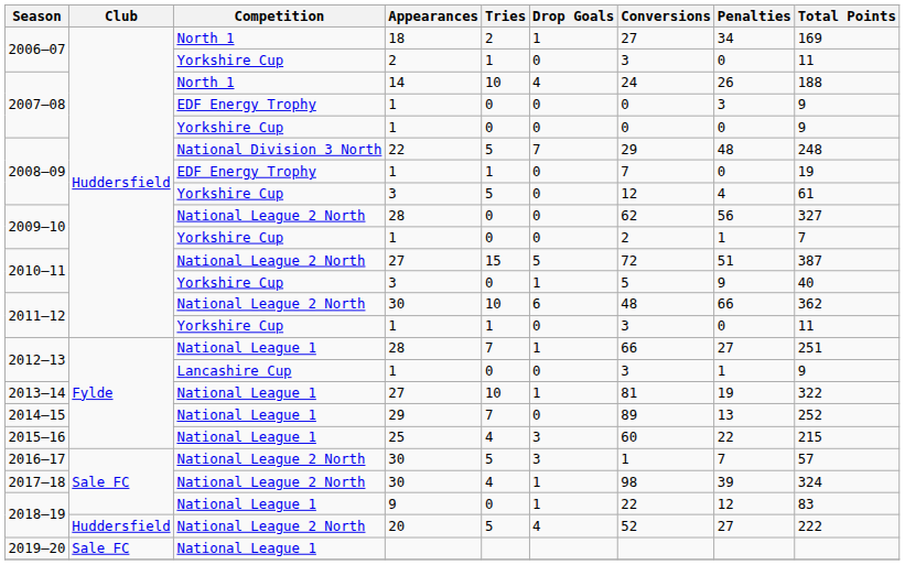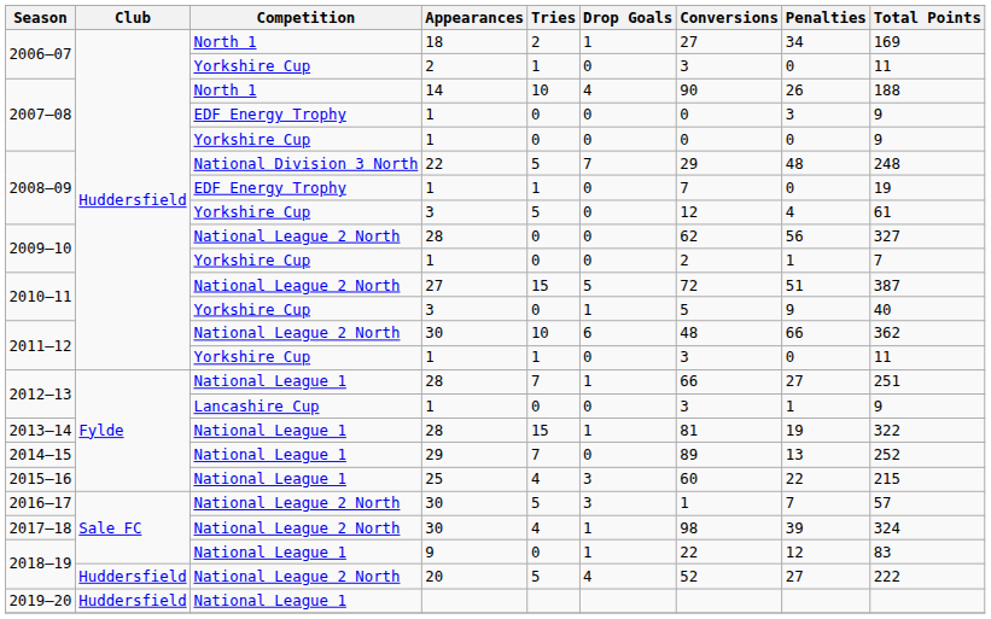 <table class="wikitable sortable">
 <tr>
 <th>Season</th>
 <th>Club</th>
 <th>Competition</th>
 <th>Appearances</th>
 <th>Tries</th>
 <th>Drop Goals</th>
 <th>Conversions</th>
 <th>Penalties</th>
 <th>Total Points</th>
 </tr>
 <tr>
 <td rowspan=2 align=left>2006–07</td>
 <td rowspan=14 align=left><a href='#'>Huddersfield</a></td>
 <td><a href='#'>North 1</a></td>
 <td>18</td>
 <td>2</td>
 <td>1</td>
 <td>27</td>
 <td>34</td>
 <td>169</td>
 </tr>
 <tr>
 <td><a href='#'>Yorkshire Cup</a></td>
 <td>2</td>
 <td>1</td>
 <td>0</td>
 <td>3</td>
 <td>0</td>
 <td>11</td>
 </tr>
 <tr>
 <td rowspan=3 align=left>2007–08</td>
 <td><a href='#'>North 1</a></td>
 <td>14</td>
 <td>10</td>
 <td>4</td>
-<td>24</td>
+<td>90</td>
 <td>26</td>
 <td>188</td>
 </tr>
 <tr>
 <td><a href='#'>EDF Energy Trophy</a></td>
 <td>1</td>
 <td>0</td>
 <td>0</td>
 <td>0</td>
 <td>3</td>
 <td>9</td>
 </tr>
 <tr>
 <td><a href='#'>Yorkshire Cup</a></td>
 <td>1</td>
 <td>0</td>
 <td>0</td>
 <td>0</td>
 <td>0</td>
 <td>9</td>
 </tr>
 <tr>
 <td rowspan=3 align=left>2008–09</td>
 <td><a href='#'>National Division 3 North</a></td>
 <td>22</td>
 <td>5</td>
 <td>7</td>
 <td>29</td>
 <td>48</td>
 <td>248</td>
 </tr>
 <tr>
 <td><a href='#'>EDF Energy Trophy</a></td>
 <td>1</td>
 <td>1</td>
 <td>0</td>
 <td>7</td>
 <td>0</td>
 <td>19</td>
 </tr>
 <tr>
 <td><a href='#'>Yorkshire Cup</a></td>
 <td>3</td>
 <td>5</td>
 <td>0</td>
 <td>12</td>
 <td>4</td>
 <td>61</td>
 </tr>
 <tr>
 <td rowspan=2 align=left>2009–10</td>
 <td><a href='#'>National League 2 North</a></td>
 <td>28</td>
 <td>0</td>
 <td>0</td>
 <td>62</td>
 <td>56</td>
 <td>327</td>
 </tr>
 <tr>
 <td><a href='#'>Yorkshire Cup</a></td>
 <td>1</td>
 <td>0</td>
 <td>0</td>
 <td>2</td>
 <td>1</td>
 <td>7</td>
 </tr>
 <tr>
 <td rowspan=2 align=left>2010–11</td>
 <td><a href='#'>National League 2 North</a></td>
 <td>27</td>
 <td>15</td>
 <td>5</td>
 <td>72</td>
 <td>51</td>
 <td>387</td>
 </tr>
 <tr>
 <td><a href='#'>Yorkshire Cup</a></td>
 <td>3</td>
 <td>0</td>
 <td>1</td>
 <td>5</td>
 <td>9</td>
 <td>40</td>
 </tr>
 <tr>
 <td rowspan=2 align=left>2011–12</td>
 <td><a href='#'>National League 2 North</a></td>
 <td>30</td>
 <td>10</td>
 <td>6</td>
 <td>48</td>
 <td>66</td>
 <td>362</td>
 </tr>
 <tr>
 <td><a href='#'>Yorkshire Cup</a></td>
 <td>1</td>
 <td>1</td>
 <td>0</td>
 <td>3</td>
 <td>0</td>
 <td>11</td>
 </tr>
 <tr>
 <td rowspan=2 align=left>2012–13</td>
 <td rowspan=5 align=left><a href='#'>Fylde</a></td>
 <td><a href='#'>National League 1</a></td>
 <td>28</td>
 <td>7</td>
 <td>1</td>
 <td>66</td>
 <td>27</td>
 <td>251</td>
 </tr>
 <tr>
 <td><a href='#'>Lancashire Cup</a></td>
 <td>1</td>
 <td>0</td>
 <td>0</td>
 <td>3</td>
 <td>1</td>
 <td>9</td>
 </tr>
 <tr>
 <td>2013–14</td>
 <td><a href='#'>National League 1</a></td>
-<td>27</td>
-<td>10</td>
+<td>28</td>
+<td>15</td>
 <td>1</td>
 <td>81</td>
 <td>19</td>
 <td>322</td>
 </tr>
 <tr>
 <td>2014–15</td>
 <td><a href='#'>National League 1</a></td>
 <td>29</td>
 <td>7</td>
 <td>0</td>
 <td>89</td>
 <td>13</td>
 <td>252</td>
 </tr>
 <tr>
 <td>2015–16</td>
 <td><a href='#'>National League 1</a></td>
 <td>25</td>
 <td>4</td>
 <td>3</td>
 <td>60</td>
 <td>22</td>
 <td>215</td>
 </tr>
 <tr>
 <td>2016–17</td>
 <td rowspan=3 align=left><a href='#'>Sale FC</a></td>
 <td><a href='#'>National League 2 North</a></td>
 <td>30</td>
 <td>5</td>
 <td>3</td>
 <td>1</td>
 <td>7</td>
 <td>57</td>
 </tr>
 <tr>
 <td>2017–18</td>
 <td><a href='#'>National League 2 North</a></td>
 <td>30</td>
 <td>4</td>
 <td>1</td>
 <td>98</td>
 <td>39</td>
 <td>324</td>
 </tr>
 <tr>
 <td rowspan=2 align=left>2018–19</td>
 <td><a href='#'>National League 1</a></td>
 <td>9</td>
 <td>0</td>
 <td>1</td>
 <td>22</td>
 <td>12</td>
 <td>83</td>
 </tr>
 <tr>
 <td><a href='#'>Huddersfield</a></td>
 <td><a href='#'>National League 2 North</a></td>
 <td>20</td>
 <td>5</td>
 <td>4</td>
 <td>52</td>
 <td>27</td>
 <td>222</td>
 </tr>
 <tr>
 <td>2019–20</td>
-<td><a href='#'>Sale FC</a></td>
+<td><a href='#'>Huddersfield</a></td>
 <td><a href='#'>National League 1</a></td>
 <td></td>
 <td></td>
 <td></td>
 <td></td>
 <td></td>
 <td></td>
 </tr>
 <tr>
 </tr>
 </table>
